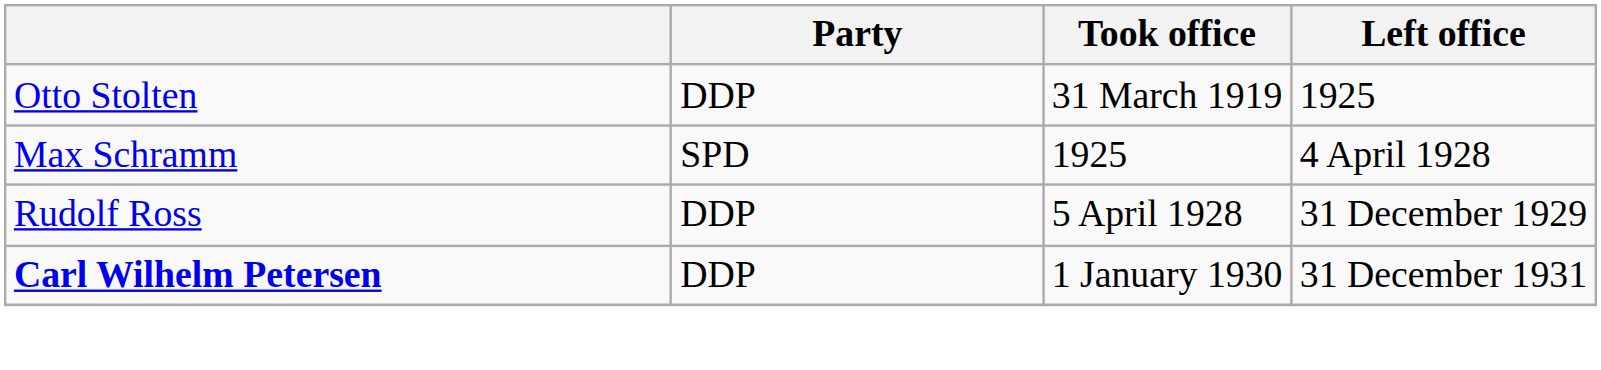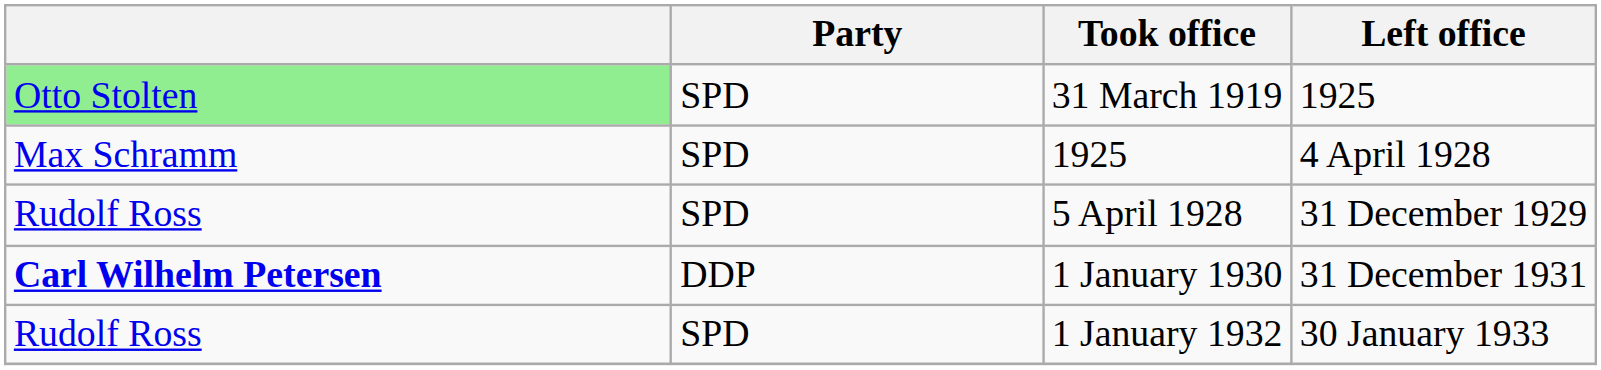 <table id class="sort wikitable" style="text-align:left">
 <tr>
 <th width="275"></th>
 <th width="150">Party</th>
 <th>Took office</th>
 <th>Left office</th>
 </tr>
 <tr>
-<td><a href='#'>Otto Stolten</a></td>
-<td>DDP</td>
+<td style="background: lightgreen;"><a href='#'>Otto Stolten</a></td>
+<td>SPD</td>
 <td>31 March 1919</td>
 <td>1925</td>
 </tr>
 <tr>
 <td><a href='#'>Max Schramm</a></td>
 <td>SPD</td>
 <td>1925</td>
 <td>4 April 1928</td>
 </tr>
 <tr>
 <td><a href='#'>Rudolf Ross</a></td>
-<td>DDP</td>
+<td>SPD</td>
 <td>5 April 1928</td>
 <td>31 December 1929</td>
 </tr>
 <tr>
 <td><strong><a href='#'>Carl Wilhelm Petersen</a></strong></td>
 <td>DDP</td>
 <td>1 January 1930</td>
 <td>31 December 1931</td>
 </tr>
 <tr>
+<td><a href='#'>Rudolf Ross</a></td>
+<td>SPD</td>
+<td>1 January 1932</td>
+<td>30 January 1933</td>
+</tr>
+<tr>
 </tr>
 </table>
